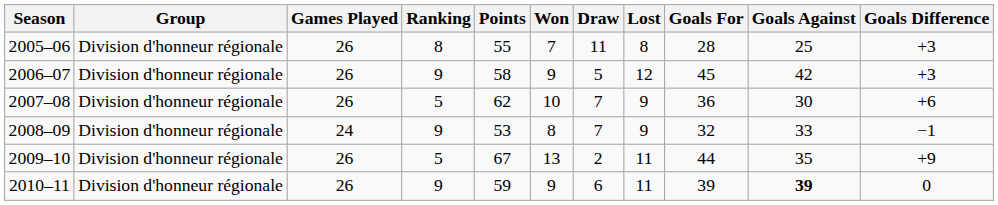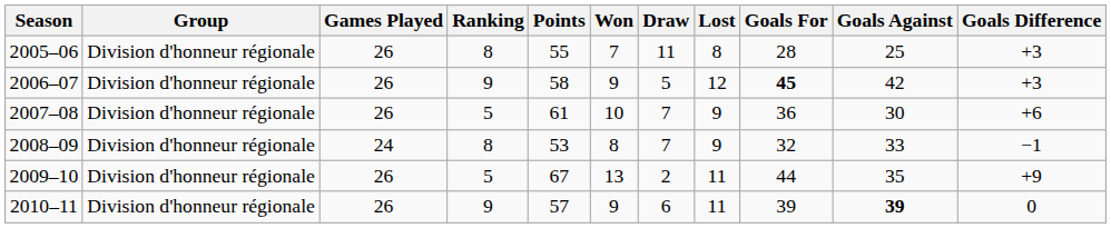 <table class="wikitable" style="text-align:center;">
 <tr>
 <th>Season</th>
 <th>Group</th>
 <th>Games Played</th>
 <th>Ranking</th>
 <th>Points</th>
 <th>Won</th>
 <th>Draw</th>
 <th>Lost</th>
 <th>Goals For</th>
 <th>Goals Against</th>
 <th>Goals Difference</th>
 </tr>
 <tr>
 <td>2005–06</td>
 <td>Division d'honneur régionale</td>
 <td>26</td>
 <td>8</td>
 <td>55</td>
 <td>7</td>
 <td>11</td>
 <td>8</td>
 <td>28</td>
 <td>25</td>
 <td>+3</td>
 </tr>
 <tr>
 <td>2006–07</td>
 <td>Division d'honneur régionale</td>
 <td>26</td>
 <td>9</td>
 <td>58</td>
 <td>9</td>
 <td>5</td>
 <td>12</td>
-<td>45</td>
+<td><strong>45</strong></td>
 <td>42</td>
 <td>+3</td>
 </tr>
 <tr>
 <td>2007–08</td>
 <td>Division d'honneur régionale</td>
 <td>26</td>
 <td>5</td>
-<td>62</td>
+<td>61</td>
 <td>10</td>
 <td>7</td>
 <td>9</td>
 <td>36</td>
 <td>30</td>
 <td>+6</td>
 </tr>
 <tr>
 <td>2008–09</td>
 <td>Division d'honneur régionale</td>
 <td>24</td>
-<td>9</td>
+<td>8</td>
 <td>53</td>
 <td>8</td>
 <td>7</td>
 <td>9</td>
 <td>32</td>
 <td>33</td>
 <td>−1</td>
 </tr>
 <tr>
 <td>2009–10</td>
 <td>Division d'honneur régionale</td>
 <td>26</td>
 <td>5</td>
 <td>67</td>
 <td>13</td>
 <td>2</td>
 <td>11</td>
 <td>44</td>
 <td>35</td>
 <td>+9</td>
 </tr>
 <tr>
 <td>2010–11</td>
 <td>Division d'honneur régionale</td>
 <td>26</td>
 <td>9</td>
-<td>59</td>
+<td>57</td>
 <td>9</td>
 <td>6</td>
 <td>11</td>
 <td>39</td>
 <td><strong>39</strong></td>
 <td>0</td>
 </tr>
 </table>
